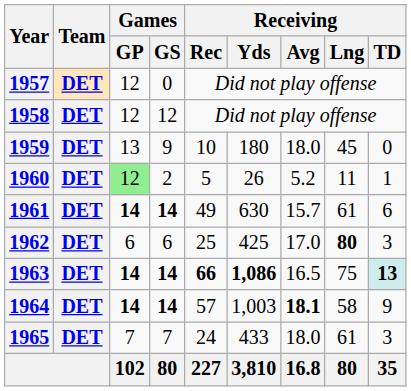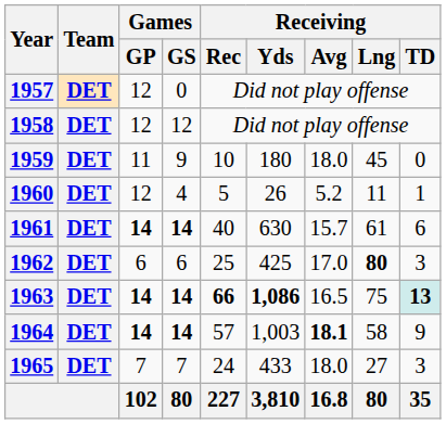 <table class="wikitable" style="text-align:center;">
 <tr>
 <th rowspan="2">Year</th>
 <th rowspan="2">Team</th>
 <th colspan="2">Games</th>
 <th colspan="5">Receiving</th>
 </tr>
 <tr>
 <th>GP</th>
 <th>GS</th>
 <th>Rec</th>
 <th>Yds</th>
 <th>Avg</th>
 <th>Lng</th>
 <th>TD</th>
 </tr>
 <tr>
 <th><a href='#'>1957</a></th>
 <th style="background:#ffe6bd;"><a href='#'>DET</a></th>
 <td>12</td>
 <td>0</td>
 <td colspan="5"><em>Did not play offense</em></td>
 </tr>
 <tr>
 <th><a href='#'>1958</a></th>
 <th><a href='#'>DET</a></th>
 <td>12</td>
 <td>12</td>
 <td colspan="5"><em>Did not play offense</em></td>
 </tr>
 <tr>
 <th><a href='#'>1959</a></th>
 <th><a href='#'>DET</a></th>
-<td>13</td>
+<td>11</td>
 <td>9</td>
 <td>10</td>
 <td>180</td>
 <td>18.0</td>
 <td>45</td>
 <td>0</td>
 </tr>
 <tr>
 <th><a href='#'>1960</a></th>
 <th><a href='#'>DET</a></th>
-<td style="background: lightgreen;">12</td>
-<td>2</td>
+<td>12</td>
+<td>4</td>
 <td>5</td>
 <td>26</td>
 <td>5.2</td>
 <td>11</td>
 <td>1</td>
 </tr>
 <tr>
 <th><a href='#'>1961</a></th>
 <th><a href='#'>DET</a></th>
 <td><strong>14</strong></td>
 <td><strong>14</strong></td>
-<td>49</td>
+<td>40</td>
 <td>630</td>
 <td>15.7</td>
 <td>61</td>
 <td>6</td>
 </tr>
 <tr>
 <th><a href='#'>1962</a></th>
 <th><a href='#'>DET</a></th>
 <td>6</td>
 <td>6</td>
 <td>25</td>
 <td>425</td>
 <td>17.0</td>
 <td><strong>80</strong></td>
 <td>3</td>
 </tr>
 <tr>
 <th><a href='#'>1963</a></th>
 <th><a href='#'>DET</a></th>
 <td><strong>14</strong></td>
 <td><strong>14</strong></td>
 <td><strong>66</strong></td>
 <td><strong>1,086</strong></td>
 <td>16.5</td>
 <td>75</td>
 <td style="background:#cfecec;"><strong>13</strong></td>
 </tr>
 <tr>
 <th><a href='#'>1964</a></th>
 <th><a href='#'>DET</a></th>
 <td><strong>14</strong></td>
 <td><strong>14</strong></td>
 <td>57</td>
 <td>1,003</td>
 <td><strong>18.1</strong></td>
 <td>58</td>
 <td>9</td>
 </tr>
 <tr>
 <th><a href='#'>1965</a></th>
 <th><a href='#'>DET</a></th>
 <td>7</td>
 <td>7</td>
 <td>24</td>
 <td>433</td>
 <td>18.0</td>
-<td>61</td>
+<td>27</td>
 <td>3</td>
 </tr>
 <tr>
 <th colspan="2"></th>
 <th>102</th>
 <th>80</th>
 <th>227</th>
 <th>3,810</th>
 <th>16.8</th>
 <th>80</th>
 <th>35</th>
 </tr>
 </table>
